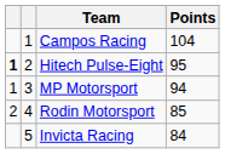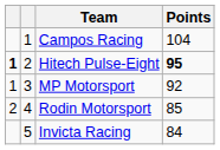 <table class="wikitable" style="font-size: 85%;">
 <tr>
 <th></th>
 <th></th>
 <th>Team</th>
 <th>Points</th>
 </tr>
 <tr>
 <td align="left"></td>
 <td align="center">1</td>
 <td> <a href='#'>Campos Racing</a></td>
 <td>104</td>
 </tr>
 <tr>
 <td align="left"><strong> 1</strong></td>
 <td align="center">2</td>
 <td> <a href='#'>Hitech Pulse-Eight</a></td>
-<td>95</td>
+<td><strong>95</strong></td>
 </tr>
 <tr>
 <td align="left"> 1</td>
 <td align="center">3</td>
 <td> <a href='#'>MP Motorsport</a></td>
-<td>94</td>
+<td>92</td>
 </tr>
 <tr>
 <td align="left"> 2</td>
 <td align="center">4</td>
 <td> <a href='#'>Rodin Motorsport</a></td>
 <td>85</td>
 </tr>
 <tr>
 <td align="left"></td>
 <td align="center">5</td>
 <td> <a href='#'>Invicta Racing</a></td>
 <td>84</td>
 </tr>
 </table>
